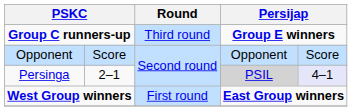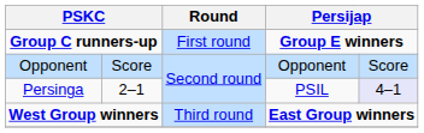 <table class="wikitable" style="text-align:center">
 <tr>
 <th colspan=2><a href='#'>PSKC</a></th>
 <th>Round</th>
 <th colspan=2><a href='#'>Persijap</a></th>
 </tr>
 <tr>
 <td colspan=2 valign=top><strong><a href='#'>Group C</a> runners-up</strong><br></td>
-<td style="background:#c1e0ff"><a href='#'>Third round</a></td>
+<td style="background:#c1e0ff"><a href='#'>First round</a></td>
 <td colspan=2 valign=top><strong><a href='#'>Group E</a> winners</strong><br></td>
 </tr>
 <tr style="background:#c1e0ff">
 <td>Opponent</td>
 <td>Score</td>
 <td rowspan=2><a href='#'>Second round</a></td>
 <td>Opponent</td>
 <td>Score</td>
 </tr>
 <tr>
 <td><a href='#'>Persinga</a></td>
 <td>2–1</td>
-<td style="background: lightgrey;"><a href='#'>PSIL</a></td>
+<td><a href='#'>PSIL</a></td>
 <td style="background: lavender;">4–1</td>
 </tr>
 <tr>
 <td colspan=2 valign=top><strong><a href='#'>West Group</a> winners</strong><br></td>
-<td style="background:#c1e0ff"><a href='#'>First round</a></td>
+<td style="background:#c1e0ff"><a href='#'>Third round</a></td>
 <td colspan=2 valign=top><strong><a href='#'>East Group</a> winners</strong><br></td>
 </tr>
 <tr>
 </tr>
 </table>
